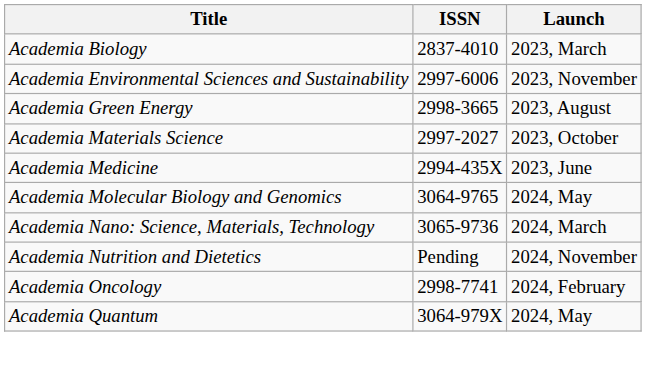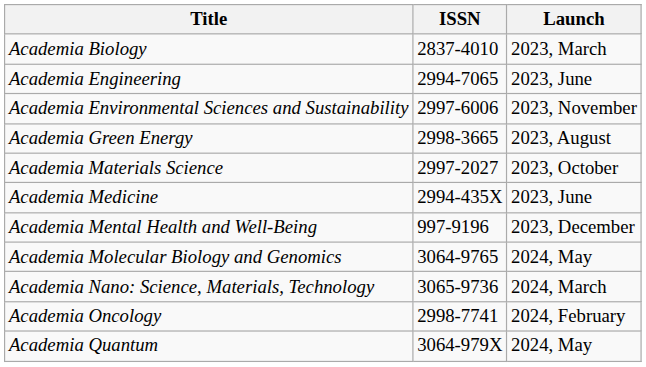 <table class="wikitable sortable">
 <tr>
 <th>Title</th>
 <th>ISSN</th>
 <th>Launch</th>
 </tr>
 <tr>
 <td><em>Academia Biology</em></td>
 <td>2837-4010</td>
 <td>2023, March</td>
+</tr>
+<tr>
+<td><em>Academia Engineering</em></td>
+<td>2994-7065</td>
+<td>2023, June</td>
 </tr>
 <tr>
 <td><em>Academia Environmental Sciences and Sustainability</em></td>
 <td>2997-6006</td>
 <td>2023, November</td>
 </tr>
 <tr>
 <td><em>Academia Green Energy</em></td>
 <td>2998-3665</td>
 <td>2023, August</td>
 </tr>
 <tr>
 <td><em>Academia Materials Science</em></td>
 <td>2997-2027</td>
 <td>2023, October</td>
 </tr>
 <tr>
 <td><em>Academia Medicine</em></td>
 <td>2994-435X</td>
 <td>2023, June</td>
 </tr>
 <tr>
+<td><em>Academia Mental Health and Well-Being</em></td>
+<td>997-9196</td>
+<td>2023, December</td>
+</tr>
+<tr>
 <td><em>Academia Molecular Biology and Genomics</em></td>
 <td>3064-9765</td>
 <td>2024, May</td>
 </tr>
 <tr>
 <td><em>Academia Nano: Science, Materials, Technology</em></td>
 <td>3065-9736</td>
 <td>2024, March</td>
-</tr>
-<tr>
-<td><em>Academia Nutrition and Dietetics</em></td>
-<td>Pending</td>
-<td>2024, November</td>
 </tr>
 <tr>
 <td><em>Academia Oncology</em></td>
 <td>2998-7741</td>
 <td>2024, February</td>
 </tr>
 <tr>
 <td><em>Academia Quantum</em></td>
 <td>3064-979X</td>
 <td>2024, May</td>
 </tr>
 </table>
